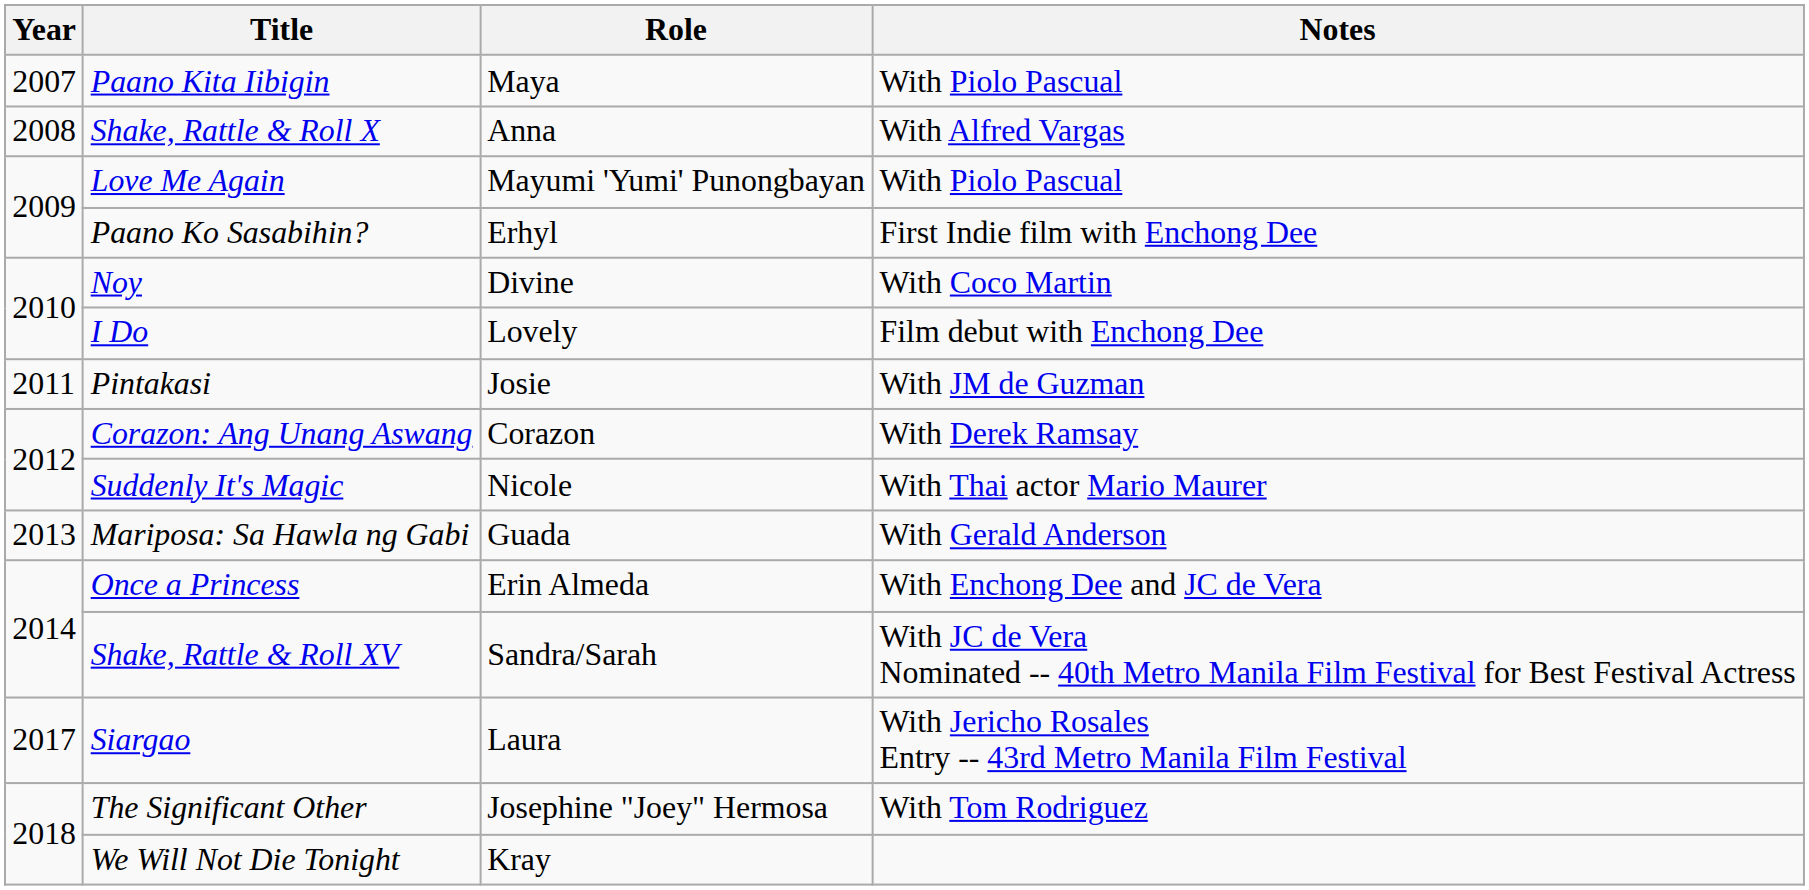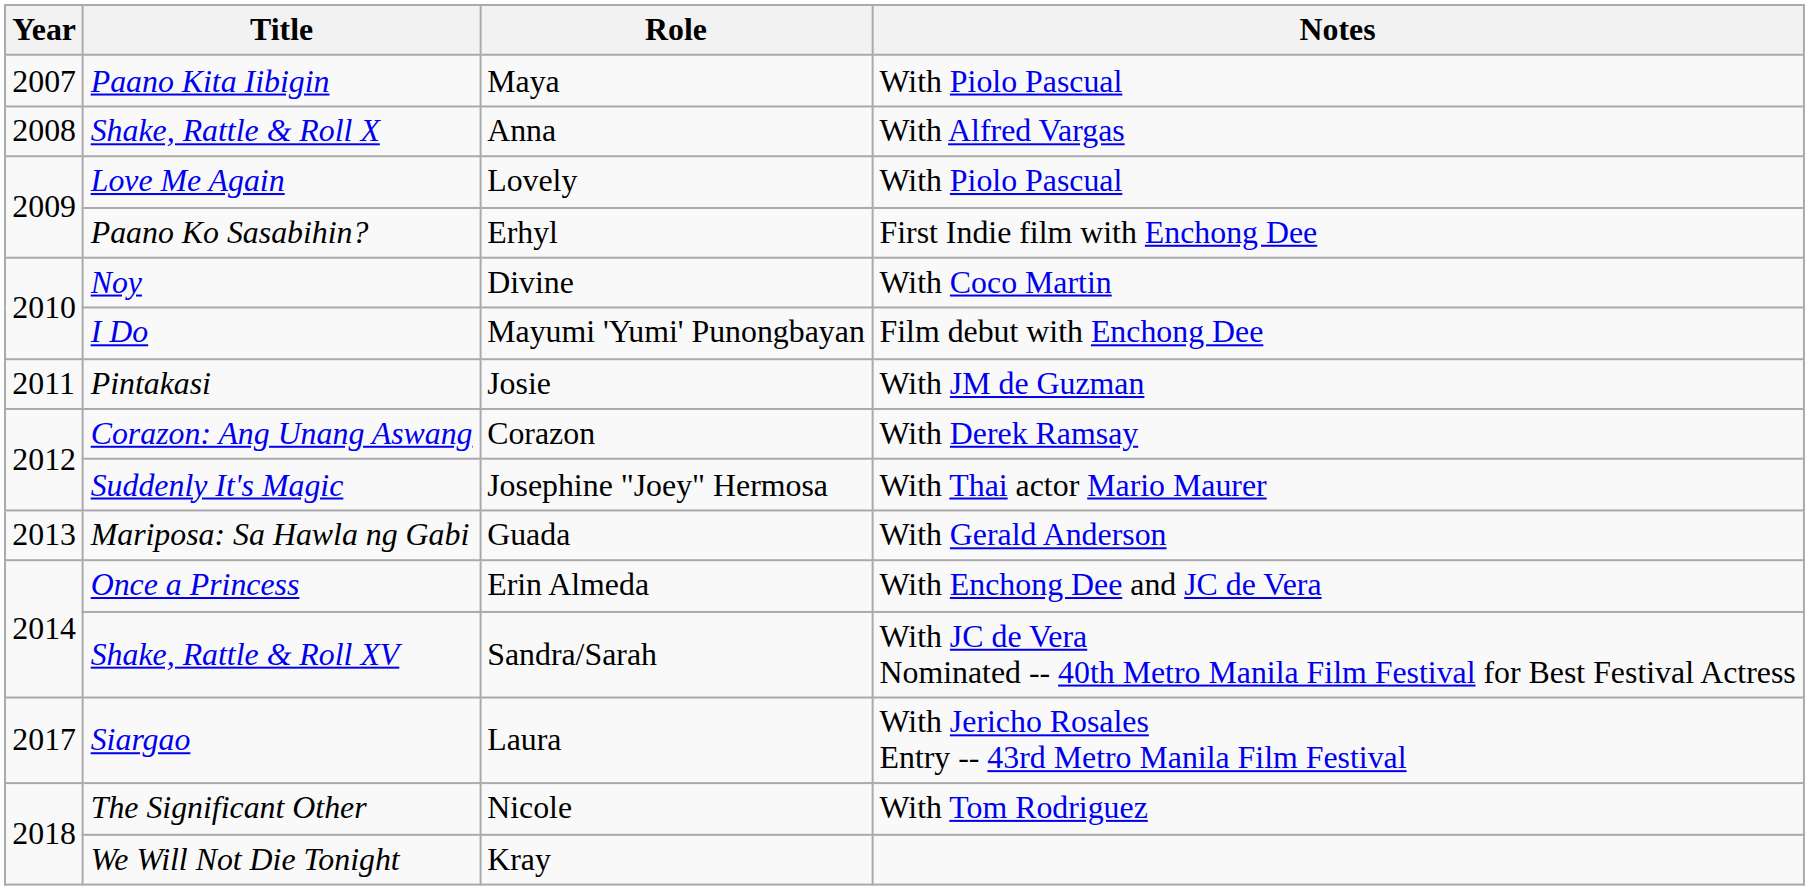 <table class="wikitable sortable">
 <tr>
 <th>Year</th>
 <th>Title</th>
 <th>Role</th>
 <th>Notes</th>
 </tr>
 <tr>
 <td>2007</td>
 <td><em><a href='#'>Paano Kita Iibigin</a></em></td>
 <td>Maya</td>
 <td>With <a href='#'>Piolo Pascual</a></td>
 </tr>
 <tr>
 <td>2008</td>
 <td><em><a href='#'>Shake, Rattle & Roll X</a></em></td>
 <td>Anna</td>
 <td>With <a href='#'>Alfred Vargas</a></td>
 </tr>
 <tr>
 <td rowspan="2">2009</td>
 <td><em><a href='#'>Love Me Again</a></em></td>
-<td>Mayumi 'Yumi' Punongbayan</td>
+<td>Lovely</td>
 <td>With <a href='#'>Piolo Pascual</a></td>
 </tr>
 <tr>
 <td><em>Paano Ko Sasabihin?</em></td>
 <td>Erhyl</td>
 <td>First Indie film with <a href='#'>Enchong Dee</a></td>
 </tr>
 <tr>
 <td rowspan="2">2010</td>
 <td><em><a href='#'>Noy</a></em></td>
 <td>Divine</td>
 <td>With <a href='#'>Coco Martin</a></td>
 </tr>
 <tr>
 <td><em><a href='#'>I Do</a></em></td>
-<td>Lovely</td>
+<td>Mayumi 'Yumi' Punongbayan</td>
 <td>Film debut with <a href='#'>Enchong Dee</a></td>
 </tr>
 <tr>
 <td>2011</td>
 <td><em>Pintakasi</em></td>
 <td>Josie</td>
 <td>With <a href='#'>JM de Guzman</a></td>
 </tr>
 <tr>
 <td rowspan="2">2012</td>
 <td><em><a href='#'>Corazon: Ang Unang Aswang</a></em></td>
 <td>Corazon</td>
 <td>With <a href='#'>Derek Ramsay</a></td>
 </tr>
 <tr>
 <td><em><a href='#'>Suddenly It's Magic</a></em></td>
-<td>Nicole</td>
+<td>Josephine "Joey" Hermosa</td>
 <td>With <a href='#'>Thai</a> actor <a href='#'>Mario Maurer</a></td>
 </tr>
 <tr>
 <td>2013</td>
 <td><em>Mariposa: Sa Hawla ng Gabi</em></td>
 <td>Guada</td>
 <td>With <a href='#'>Gerald Anderson</a></td>
 </tr>
 <tr>
 <td rowspan=2>2014</td>
 <td><em><a href='#'>Once a Princess</a></em></td>
 <td>Erin Almeda</td>
 <td>With <a href='#'>Enchong Dee</a> and <a href='#'>JC de Vera</a></td>
 </tr>
 <tr>
 <td><em><a href='#'>Shake, Rattle & Roll XV</a></em></td>
 <td>Sandra/Sarah</td>
 <td>With <a href='#'>JC de Vera</a> <br>Nominated -- <a href='#'>40th Metro Manila Film Festival</a> for Best Festival Actress</td>
 </tr>
 <tr>
 <td>2017</td>
 <td><em><a href='#'>Siargao</a></em></td>
 <td>Laura</td>
 <td>With <a href='#'>Jericho Rosales</a> <br> Entry -- <a href='#'>43rd Metro Manila Film Festival</a></td>
 </tr>
 <tr>
 <td rowspan="2">2018</td>
 <td><em>The Significant Other</em></td>
-<td>Josephine "Joey" Hermosa</td>
+<td>Nicole</td>
 <td>With <a href='#'>Tom Rodriguez</a></td>
 </tr>
 <tr>
 <td><em>We Will Not Die Tonight</em></td>
 <td>Kray</td>
 <td></td>
 </tr>
 </table>
